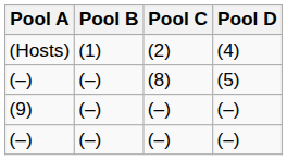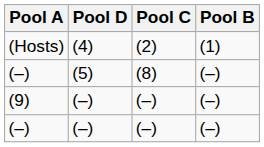 <table class="wikitable">
 <tr>
 <th width=25%>Pool A</th>
+<th width=25%>Pool D</th>
+<th width=25%>Pool C</th>
 <th width=25%>Pool B</th>
-<th width=25%>Pool C</th>
-<th width=25%>Pool D</th>
 </tr>
 <tr>
 <td> (Hosts)</td>
+<td> (4)</td>
+<td> (2)</td>
 <td> (1)</td>
-<td> (2)</td>
-<td> (4)</td>
 </tr>
 <tr>
 <td> (–)</td>
+<td> (5)</td>
+<td> (8)</td>
 <td> (–)</td>
-<td> (8)</td>
-<td> (5)</td>
 </tr>
 <tr>
 <td> (9)</td>
 <td> (–)</td>
 <td> (–)</td>
 <td> (–)</td>
 </tr>
 <tr>
 <td> (–)</td>
 <td> (–)</td>
 <td> (–)</td>
 <td> (–)</td>
 </tr>
 </table>
